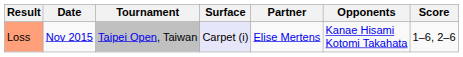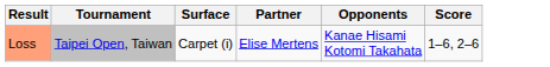 <table class="sortable wikitable">
 <tr>
 <th>Result</th>
-<th>Date</th>
 <th>Tournament</th>
 <th>Surface</th>
 <th>Partner</th>
 <th>Opponents</th>
 <th class="unsortable">Score</th>
 </tr>
 <tr>
 <td style="background:#ffa07a;">Loss</td>
-<td><a href='#'>Nov 2015</a></td>
 <td style="background:silver;"><a href='#'>Taipei Open</a>, Taiwan</td>
-<td style="background: lavender;">Carpet (i)</td>
+<td>Carpet (i)</td>
 <td> <a href='#'>Elise Mertens</a></td>
 <td> <a href='#'>Kanae Hisami</a> <br>  <a href='#'>Kotomi Takahata</a></td>
 <td>1–6, 2–6</td>
 </tr>
 </table>
